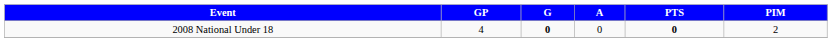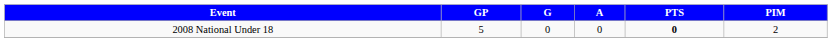 <table class="wikitable" width="80%">
 <tr align="center"  style=" background:blue; color:#FFFFFF;">
 <td><strong>Event</strong></td>
 <td><strong>GP</strong></td>
 <td><strong>G</strong></td>
 <td><strong>A</strong></td>
 <td><strong>PTS</strong></td>
 <td><strong>PIM</strong></td>
 </tr>
 <tr align="center" bgcolor="">
 <td>2008 National Under 18</td>
-<td>4</td>
-<td><strong>0</strong></td>
+<td>5</td>
+<td>0</td>
 <td>0</td>
 <td><strong>0</strong></td>
 <td>2</td>
 </tr>
 <tr align="center" bgcolor="">
 </tr>
 </table>
